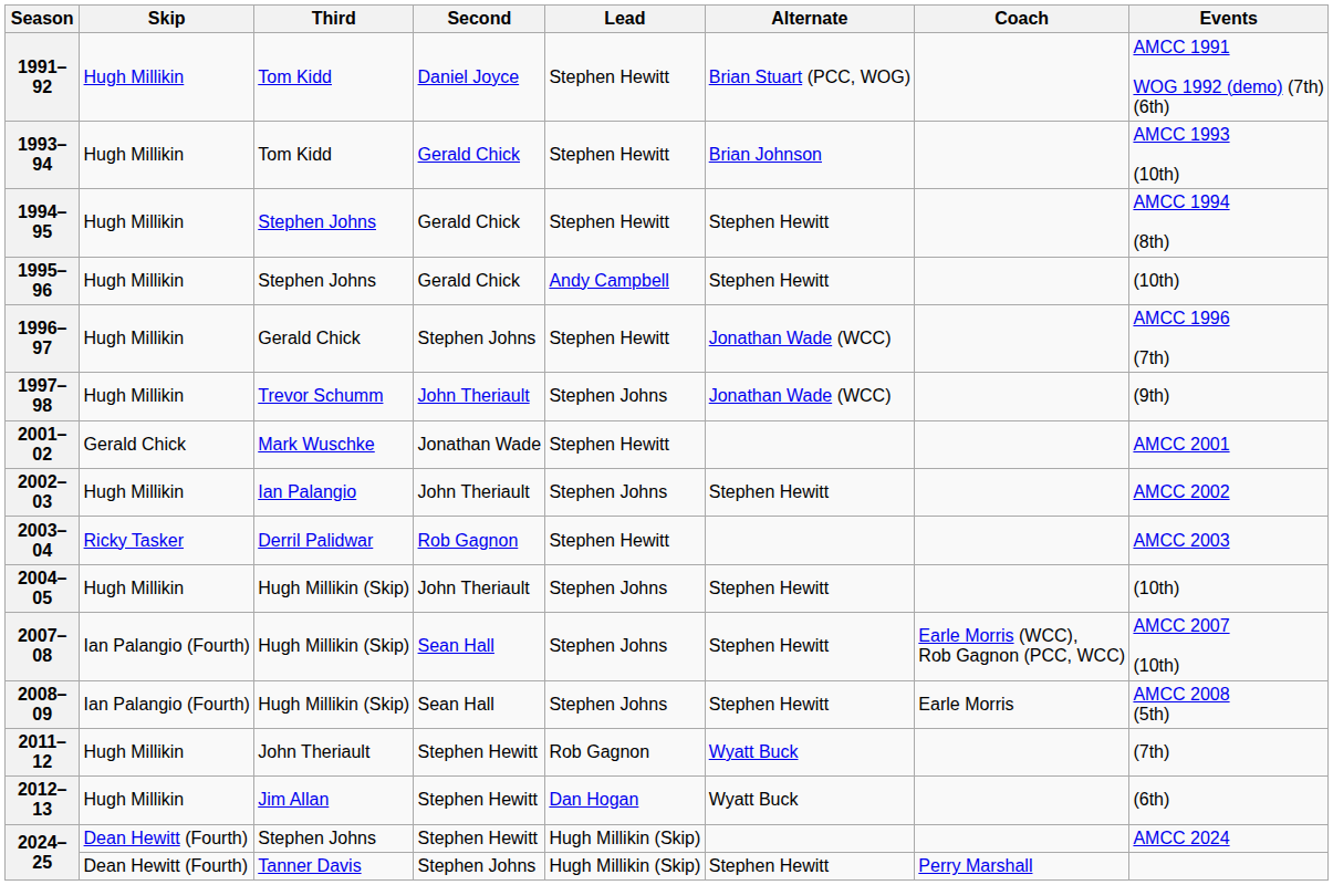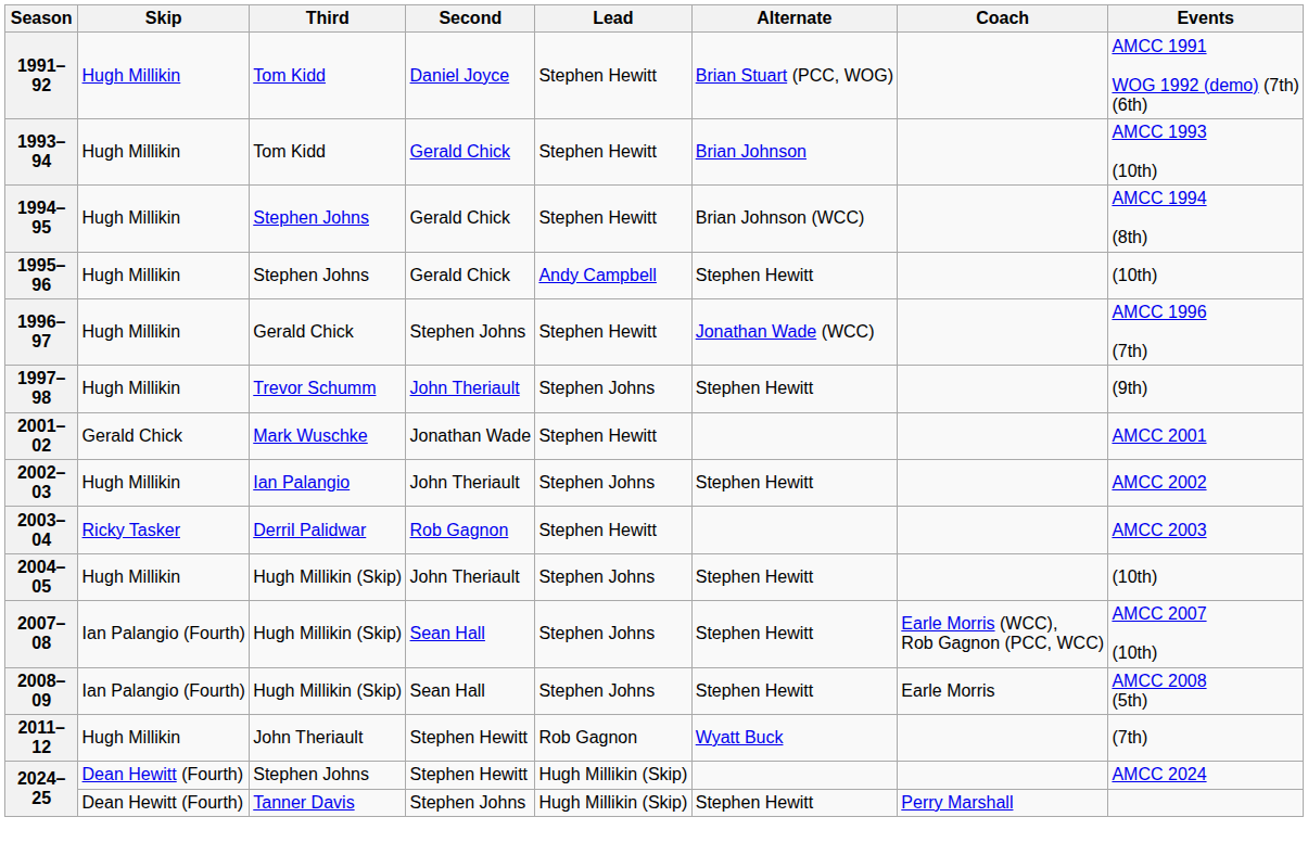 <table class="wikitable">
 <tr>
 <th scope="col" width=60>Season</th>
 <th scope="col">Skip</th>
 <th scope="col">Third</th>
 <th scope="col">Second</th>
 <th scope="col">Lead</th>
 <th scope="col">Alternate</th>
 <th scope="col">Coach</th>
 <th scope="col">Events</th>
 </tr>
 <tr>
 <th scope="row">1991–92</th>
 <td><a href='#'>Hugh Millikin</a></td>
 <td><a href='#'>Tom Kidd</a></td>
 <td><a href='#'>Daniel Joyce</a></td>
 <td>Stephen Hewitt</td>
 <td><a href='#'>Brian Stuart</a> (PCC, WOG)</td>
 <td></td>
 <td><a href='#'>AMCC 1991</a>  <br>  <br><a href='#'>WOG 1992 (demo)</a> (7th)<br> (6th)</td>
 </tr>
 <tr>
 <th scope="row">1993–94</th>
 <td>Hugh Millikin</td>
 <td>Tom Kidd</td>
 <td><a href='#'>Gerald Chick</a></td>
 <td>Stephen Hewitt</td>
 <td><a href='#'>Brian Johnson</a></td>
 <td></td>
 <td><a href='#'>AMCC 1993</a>  <br>  <br> (10th)</td>
 </tr>
 <tr>
 <th scope="row">1994–95</th>
 <td>Hugh Millikin</td>
 <td><a href='#'>Stephen Johns</a></td>
 <td>Gerald Chick</td>
 <td>Stephen Hewitt</td>
-<td>Stephen Hewitt</td>
+<td>Brian Johnson (WCC)</td>
 <td></td>
 <td><a href='#'>AMCC 1994</a>  <br>  <br> (8th)</td>
 </tr>
 <tr>
 <th scope="row">1995–96</th>
 <td>Hugh Millikin</td>
 <td>Stephen Johns</td>
 <td>Gerald Chick</td>
 <td><a href='#'>Andy Campbell</a></td>
 <td>Stephen Hewitt</td>
 <td></td>
 <td> (10th)</td>
 </tr>
 <tr>
 <th scope="row">1996–97</th>
 <td>Hugh Millikin</td>
 <td>Gerald Chick</td>
 <td>Stephen Johns</td>
 <td>Stephen Hewitt</td>
 <td><a href='#'>Jonathan Wade</a> (WCC)</td>
 <td></td>
 <td><a href='#'>AMCC 1996</a>  <br>  <br> (7th)</td>
 </tr>
 <tr>
 <th scope="row">1997–98</th>
 <td>Hugh Millikin</td>
 <td><a href='#'>Trevor Schumm</a></td>
 <td><a href='#'>John Theriault</a></td>
 <td>Stephen Johns</td>
-<td><a href='#'>Jonathan Wade</a> (WCC)</td>
+<td>Stephen Hewitt</td>
 <td></td>
 <td> (9th)</td>
 </tr>
 <tr>
 <th scope="row">2001–02</th>
 <td>Gerald Chick</td>
 <td><a href='#'>Mark Wuschke</a></td>
 <td>Jonathan Wade</td>
 <td>Stephen Hewitt</td>
 <td></td>
 <td></td>
 <td><a href='#'>AMCC 2001</a> </td>
 </tr>
 <tr>
 <th scope="row">2002–03</th>
 <td>Hugh Millikin</td>
 <td><a href='#'>Ian Palangio</a></td>
 <td>John Theriault</td>
 <td>Stephen Johns</td>
 <td>Stephen Hewitt</td>
 <td></td>
 <td><a href='#'>AMCC 2002</a>  <br>  </td>
 </tr>
 <tr>
 <th scope="row">2003–04</th>
 <td><a href='#'>Ricky Tasker</a></td>
 <td><a href='#'>Derril Palidwar</a></td>
 <td><a href='#'>Rob Gagnon</a></td>
 <td>Stephen Hewitt</td>
 <td></td>
 <td></td>
 <td><a href='#'>AMCC 2003</a> </td>
 </tr>
 <tr>
 <th scope="row">2004–05</th>
 <td>Hugh Millikin</td>
 <td>Hugh Millikin (Skip)</td>
 <td>John Theriault</td>
 <td>Stephen Johns</td>
 <td>Stephen Hewitt</td>
 <td></td>
 <td> (10th)</td>
 </tr>
 <tr>
 <th scope="row">2007–08</th>
 <td>Ian Palangio (Fourth)</td>
 <td>Hugh Millikin (Skip)</td>
 <td><a href='#'>Sean Hall</a></td>
 <td>Stephen Johns</td>
 <td>Stephen Hewitt</td>
 <td><a href='#'>Earle Morris</a> (WCC),<br>Rob Gagnon (PCC, WCC)</td>
 <td><a href='#'>AMCC 2007</a>  <br>  <br> (10th)</td>
 </tr>
 <tr>
 <th scope="row">2008–09</th>
 <td>Ian Palangio (Fourth)</td>
 <td>Hugh Millikin (Skip)</td>
 <td>Sean Hall</td>
 <td>Stephen Johns</td>
 <td>Stephen Hewitt</td>
 <td>Earle Morris</td>
 <td><a href='#'>AMCC 2008</a>  <br>  (5th)</td>
 </tr>
 <tr>
 <th scope="row">2011–12</th>
 <td>Hugh Millikin</td>
 <td>John Theriault</td>
 <td>Stephen Hewitt</td>
 <td>Rob Gagnon</td>
 <td><a href='#'>Wyatt Buck</a></td>
 <td></td>
 <td> (7th)</td>
 </tr>
 <tr>
-<th scope="row">2012–13</th>
-<td>Hugh Millikin</td>
-<td><a href='#'>Jim Allan</a></td>
-<td>Stephen Hewitt</td>
-<td><a href='#'>Dan Hogan</a></td>
-<td>Wyatt Buck</td>
-<td></td>
-<td> (6th)</td>
-</tr>
-<tr>
 <th scope="row" rowspan=2>2024–25</th>
 <td><a href='#'>Dean Hewitt</a> (Fourth)</td>
 <td>Stephen Johns</td>
 <td>Stephen Hewitt</td>
 <td>Hugh Millikin (Skip)</td>
 <td></td>
 <td></td>
 <td><a href='#'>AMCC 2024</a> </td>
 </tr>
 <tr>
 <td>Dean Hewitt (Fourth)</td>
 <td><a href='#'>Tanner Davis</a></td>
 <td>Stephen Johns</td>
 <td>Hugh Millikin (Skip)</td>
 <td>Stephen Hewitt</td>
 <td><a href='#'>Perry Marshall</a></td>
 <td></td>
 </tr>
 </table>
